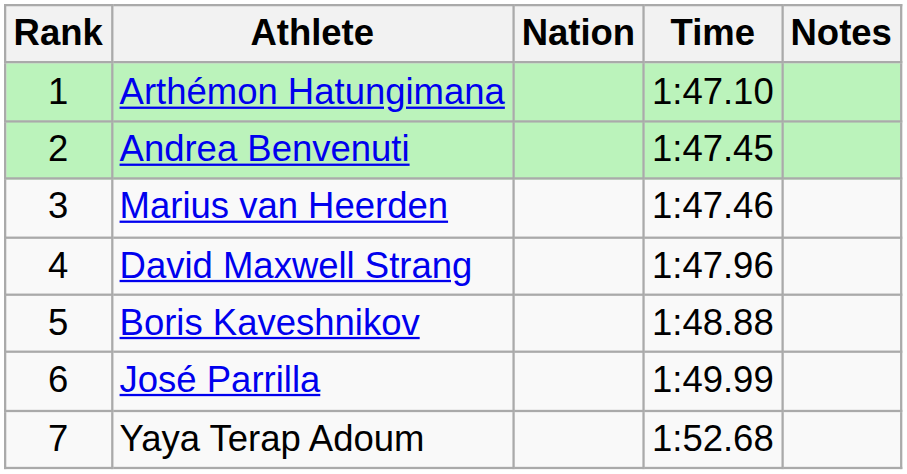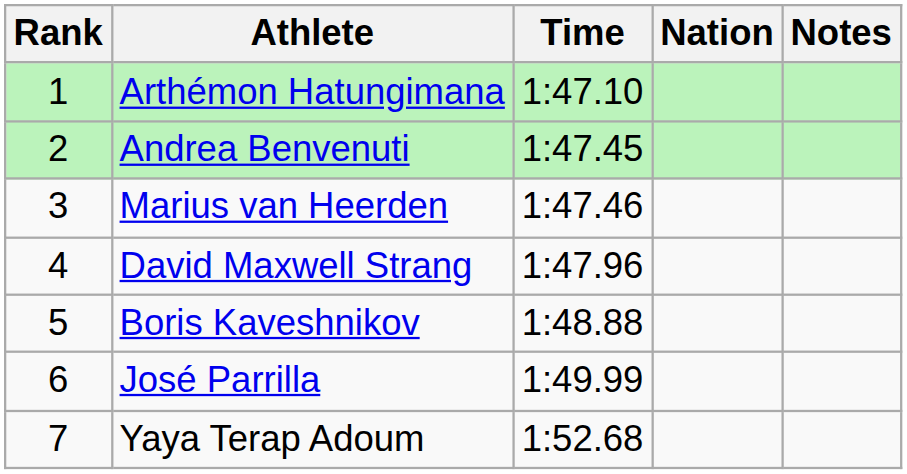 <table class="wikitable sortable" style="text-align:center">
 <tr>
 <th>Rank</th>
 <th>Athlete</th>
+<th>Time</th>
 <th>Nation</th>
-<th>Time</th>
 <th>Notes</th>
 </tr>
 <tr bgcolor=bbf3bb>
 <td>1</td>
 <td align=left><a href='#'>Arthémon Hatungimana</a></td>
+<td>1:47.10</td>
 <td align=left></td>
-<td>1:47.10</td>
 <td></td>
 </tr>
 <tr bgcolor=bbf3bb>
 <td>2</td>
 <td align=left><a href='#'>Andrea Benvenuti</a></td>
+<td>1:47.45</td>
 <td align=left></td>
-<td>1:47.45</td>
 <td></td>
 </tr>
 <tr>
 <td>3</td>
 <td align=left><a href='#'>Marius van Heerden</a></td>
+<td>1:47.46</td>
 <td align=left></td>
-<td>1:47.46</td>
 <td></td>
 </tr>
 <tr>
 <td>4</td>
 <td align=left><a href='#'>David Maxwell Strang</a></td>
+<td>1:47.96</td>
 <td align=left></td>
-<td>1:47.96</td>
 <td></td>
 </tr>
 <tr>
 <td>5</td>
 <td align=left><a href='#'>Boris Kaveshnikov</a></td>
+<td>1:48.88</td>
 <td align=left></td>
-<td>1:48.88</td>
 <td></td>
 </tr>
 <tr>
 <td>6</td>
 <td align=left><a href='#'>José Parrilla</a></td>
+<td>1:49.99</td>
 <td align=left></td>
-<td>1:49.99</td>
 <td></td>
 </tr>
 <tr>
 <td>7</td>
 <td align=left>Yaya Terap Adoum</td>
+<td>1:52.68</td>
 <td align=left></td>
-<td>1:52.68</td>
 <td></td>
 </tr>
 </table>
